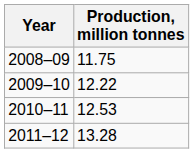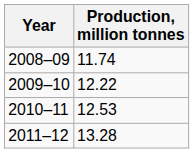 <table class="wikitable">
 <tr>
 <th>Year</th>
 <th>Production,<br>million tonnes</th>
 </tr>
 <tr>
 <td>2008–09</td>
-<td>11.75</td>
+<td>11.74</td>
 </tr>
 <tr>
 <td>2009–10</td>
 <td>12.22</td>
 </tr>
 <tr>
 <td>2010–11</td>
 <td>12.53</td>
 </tr>
 <tr>
 <td>2011–12</td>
 <td>13.28</td>
 </tr>
 </table>
